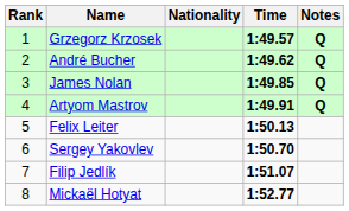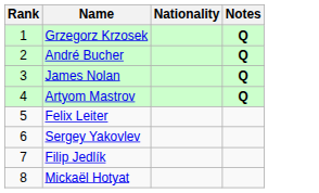 <table class="wikitable sortable" style="text-align:center">
 <tr>
 <th>Rank</th>
 <th>Name</th>
 <th>Nationality</th>
-<th>Time</th>
 <th>Notes</th>
 </tr>
 <tr bgcolor=ccffcc>
 <td>1</td>
 <td align=left><a href='#'>Grzegorz Krzosek</a></td>
 <td align=left></td>
-<td><strong>1:49.57</strong></td>
 <td><strong>Q</strong></td>
 </tr>
 <tr bgcolor=ccffcc>
 <td>2</td>
 <td align=left><a href='#'>André Bucher</a></td>
 <td align=left></td>
-<td><strong>1:49.62</strong></td>
 <td><strong>Q</strong></td>
 </tr>
 <tr bgcolor=ccffcc>
 <td>3</td>
 <td align=left><a href='#'>James Nolan</a></td>
 <td align=left></td>
-<td><strong>1:49.85</strong></td>
 <td><strong>Q</strong></td>
 </tr>
 <tr bgcolor=ccffcc>
 <td>4</td>
 <td align=left><a href='#'>Artyom Mastrov</a></td>
 <td align=left></td>
-<td><strong>1:49.91</strong></td>
 <td><strong>Q</strong></td>
 </tr>
 <tr>
 <td>5</td>
 <td align=left><a href='#'>Felix Leiter</a></td>
 <td align=left></td>
-<td><strong>1:50.13</strong></td>
 <td></td>
 </tr>
 <tr>
 <td>6</td>
 <td align=left><a href='#'>Sergey Yakovlev</a></td>
 <td align=left></td>
-<td><strong>1:50.70</strong></td>
 <td></td>
 </tr>
 <tr>
 <td>7</td>
 <td align=left><a href='#'>Filip Jedlík</a></td>
 <td align=left></td>
-<td><strong>1:51.07</strong></td>
 <td></td>
 </tr>
 <tr>
 <td>8</td>
 <td align=left><a href='#'>Mickaël Hotyat</a></td>
 <td align=left></td>
-<td><strong>1:52.77</strong></td>
 <td></td>
 </tr>
 </table>
